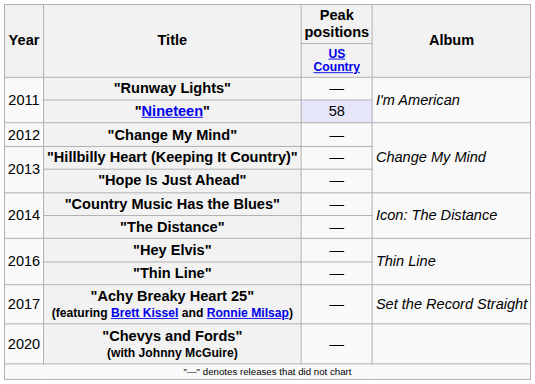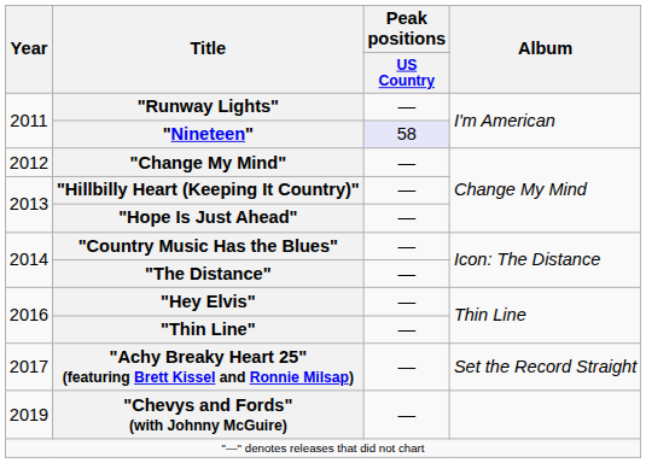 <table class="wikitable plainrowheaders" style="text-align:center;">
 <tr>
 <th rowspan="2">Year</th>
 <th rowspan="2">Title</th>
 <th>Peak<br>positions</th>
 <th rowspan="2">Album</th>
 </tr>
 <tr style="font-size:smaller;">
 <th style="width:65px;"><a href='#'>US Country</a><br></th>
 </tr>
 <tr>
 <td rowspan="2">2011</td>
 <th scope="row">"Runway Lights"</th>
 <td>—</td>
 <td style="text-align:left;" rowspan="2"><em>I'm American</em></td>
 </tr>
 <tr>
 <th scope="row">"<a href='#'>Nineteen</a>"</th>
 <td style="background: lavender;">58</td>
 </tr>
 <tr>
 <td>2012</td>
 <th scope="row">"Change My Mind"</th>
 <td>—</td>
 <td style="text-align:left;" rowspan="3"><em>Change My Mind</em></td>
 </tr>
 <tr>
 <td rowspan="2">2013</td>
 <th scope="row">"Hillbilly Heart (Keeping It Country)"</th>
 <td>—</td>
 </tr>
 <tr>
 <th scope="row">"Hope Is Just Ahead"</th>
 <td>—</td>
 </tr>
 <tr>
 <td rowspan="2">2014</td>
 <th scope="row">"Country Music Has the Blues"<br></th>
 <td>—</td>
 <td style="text-align:left;" rowspan="2"><em>Icon: The Distance</em></td>
 </tr>
 <tr>
 <th scope="row">"The Distance"</th>
 <td>—</td>
 </tr>
 <tr>
 <td rowspan="2">2016</td>
 <th scope="row">"Hey Elvis"<br></th>
 <td>—</td>
 <td style="text-align:left;" rowspan="2"><em>Thin Line</em></td>
 </tr>
 <tr>
 <th scope="row">"Thin Line"</th>
 <td>—</td>
 </tr>
 <tr>
 <td>2017</td>
 <th scope="row">"Achy Breaky Heart 25"<br><small>(featuring <a href='#'>Brett Kissel</a> and <a href='#'>Ronnie Milsap</a>)</small></th>
 <td>—</td>
 <td><em>Set the Record Straight</em></td>
 </tr>
 <tr>
-<td>2020</td>
+<td>2019</td>
 <th scope="row">"Chevys and Fords"<br><small>(with Johnny McGuire)</small></th>
 <td>—</td>
 <td></td>
 </tr>
 <tr>
 <td colspan="4" style="font-size:8pt">"—" denotes releases that did not chart</td>
 </tr>
 </table>
